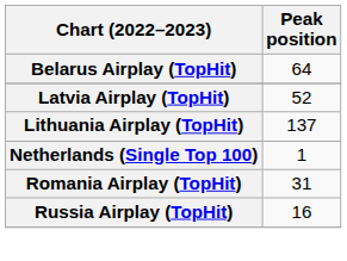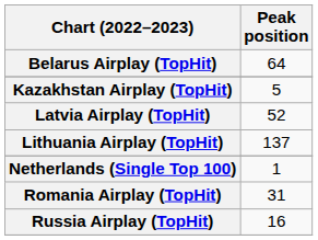 <table class="wikitable sortable plainrowheaders" style="text-align:center">
 <tr>
 <th scope="col">Chart (2022–2023)</th>
 <th scope="col">Peak<br>position</th>
 </tr>
 <tr>
 <th scope="row">Belarus Airplay (<a href='#'>TopHit</a>)</th>
 <td>64</td>
 </tr>
 <tr>
+</tr>
+<tr>
+<th scope="row">Kazakhstan Airplay (<a href='#'>TopHit</a>)</th>
+<td>5</td>
 </tr>
 <tr>
 <th scope="row">Latvia Airplay (<a href='#'>TopHit</a>)</th>
 <td>52</td>
 </tr>
 <tr>
 <th scope="row">Lithuania Airplay (<a href='#'>TopHit</a>)</th>
 <td>137</td>
 </tr>
 <tr>
 </tr>
 <tr>
 <th scope="row">Netherlands (<a href='#'>Single Top 100</a>)</th>
 <td>1</td>
 </tr>
 <tr>
 <th scope="row">Romania Airplay (<a href='#'>TopHit</a>)</th>
 <td>31</td>
 </tr>
 <tr>
 <th scope="row">Russia Airplay (<a href='#'>TopHit</a>)</th>
 <td>16</td>
 </tr>
 <tr>
 </tr>
 </table>
